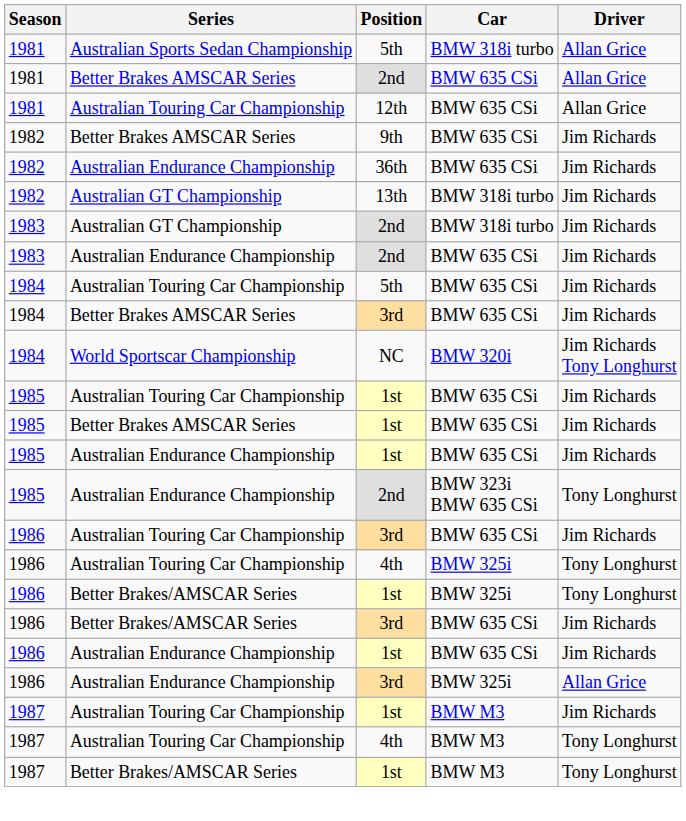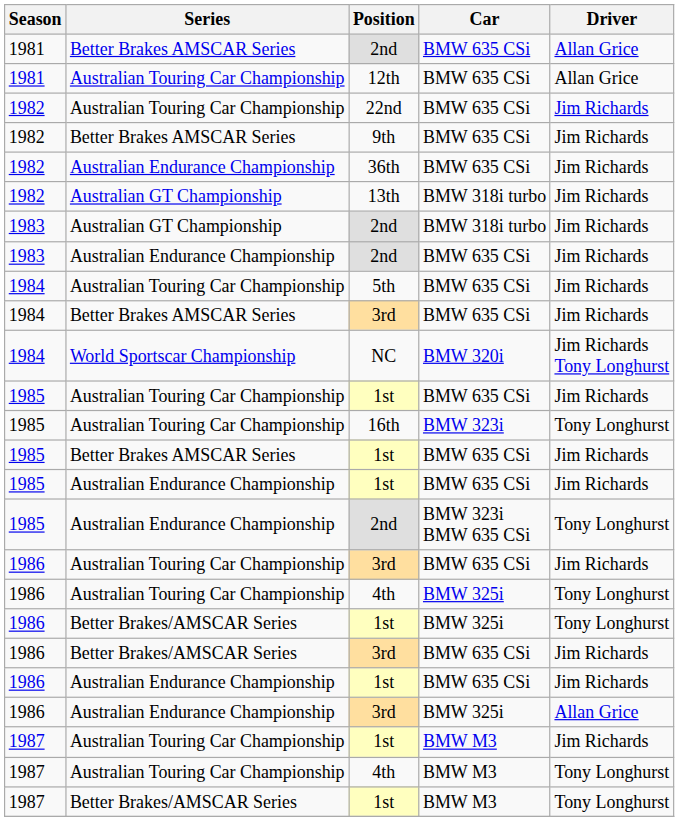 <table class="wikitable" style="font-size: 95%;">
 <tr>
 <th>Season</th>
 <th>Series</th>
 <th>Position</th>
 <th>Car</th>
 <th>Driver</th>
-</tr>
-<tr>
-<td><a href='#'>1981</a></td>
-<td><a href='#'>Australian Sports Sedan Championship</a></td>
-<td align="center">5th</td>
-<td><a href='#'>BMW 318i</a> turbo</td>
-<td><a href='#'>Allan Grice</a></td>
 </tr>
 <tr>
 <td>1981</td>
 <td><a href='#'>Better Brakes AMSCAR Series</a></td>
 <td align="center" style="background:#dfdfdf;">2nd</td>
 <td><a href='#'>BMW 635 CSi</a></td>
 <td><a href='#'>Allan Grice</a></td>
 </tr>
 <tr>
 <td><a href='#'>1981</a></td>
 <td><a href='#'>Australian Touring Car Championship</a></td>
 <td align="center">12th</td>
 <td>BMW 635 CSi</td>
 <td>Allan Grice</td>
+</tr>
+<tr>
+<td><a href='#'>1982</a></td>
+<td>Australian Touring Car Championship</td>
+<td align="center">22nd</td>
+<td>BMW 635 CSi</td>
+<td><a href='#'>Jim Richards</a></td>
 </tr>
 <tr>
 <td>1982</td>
 <td>Better Brakes AMSCAR Series</td>
 <td align="center">9th</td>
 <td>BMW 635 CSi</td>
 <td>Jim Richards</td>
 </tr>
 <tr>
 <td><a href='#'>1982</a></td>
 <td><a href='#'>Australian Endurance Championship</a></td>
 <td align="center">36th</td>
 <td>BMW 635 CSi</td>
 <td>Jim Richards</td>
 </tr>
 <tr>
 <td><a href='#'>1982</a></td>
 <td><a href='#'>Australian GT Championship</a></td>
 <td align="center">13th</td>
 <td>BMW 318i turbo</td>
 <td>Jim Richards</td>
 </tr>
 <tr>
 <td><a href='#'>1983</a></td>
 <td>Australian GT Championship</td>
 <td align="center" style="background:#dfdfdf;">2nd</td>
 <td>BMW 318i turbo</td>
 <td>Jim Richards</td>
 </tr>
 <tr>
 <td><a href='#'>1983</a></td>
 <td>Australian Endurance Championship</td>
 <td align="center" style="background:#dfdfdf;">2nd</td>
 <td>BMW 635 CSi</td>
 <td>Jim Richards</td>
 </tr>
 <tr>
 <td><a href='#'>1984</a></td>
 <td>Australian Touring Car Championship</td>
 <td align="center">5th</td>
 <td>BMW 635 CSi</td>
 <td>Jim Richards</td>
 </tr>
 <tr>
 <td>1984</td>
 <td>Better Brakes AMSCAR Series</td>
 <td align="center" style="background:#ffdf9f;">3rd</td>
 <td>BMW 635 CSi</td>
 <td>Jim Richards</td>
 </tr>
 <tr>
 <td><a href='#'>1984</a></td>
 <td><a href='#'>World Sportscar Championship</a></td>
 <td align="center">NC</td>
 <td><a href='#'>BMW 320i</a></td>
 <td>Jim Richards<br><a href='#'>Tony Longhurst</a></td>
 </tr>
 <tr>
 <td><a href='#'>1985</a></td>
 <td>Australian Touring Car Championship</td>
 <td align="center" style="background:#ffffbf;">1st</td>
 <td>BMW 635 CSi</td>
 <td>Jim Richards</td>
+</tr>
+<tr>
+<td>1985</td>
+<td>Australian Touring Car Championship</td>
+<td align="center">16th</td>
+<td><a href='#'>BMW 323i</a></td>
+<td>Tony Longhurst</td>
 </tr>
 <tr>
 <td><a href='#'>1985</a></td>
 <td>Better Brakes AMSCAR Series</td>
 <td align="center" style="background:#ffffbf;">1st</td>
 <td>BMW 635 CSi</td>
 <td>Jim Richards</td>
 </tr>
 <tr>
 <td><a href='#'>1985</a></td>
 <td>Australian Endurance Championship</td>
 <td align="center" style="background:#ffffbf;">1st</td>
 <td>BMW 635 CSi</td>
 <td>Jim Richards</td>
 </tr>
 <tr>
 <td><a href='#'>1985</a></td>
 <td>Australian Endurance Championship</td>
 <td align="center" style="background:#dfdfdf;">2nd</td>
 <td>BMW 323i<br>BMW 635 CSi</td>
 <td>Tony Longhurst</td>
 </tr>
 <tr>
 <td><a href='#'>1986</a></td>
 <td>Australian Touring Car Championship</td>
 <td align="center" style="background:#ffdf9f;">3rd</td>
 <td>BMW 635 CSi</td>
 <td>Jim Richards</td>
 </tr>
 <tr>
 <td>1986</td>
 <td>Australian Touring Car Championship</td>
 <td align="center">4th</td>
 <td><a href='#'>BMW 325i</a></td>
 <td>Tony Longhurst</td>
 </tr>
 <tr>
 <td><a href='#'>1986</a></td>
 <td>Better Brakes/AMSCAR Series</td>
 <td align="center" style="background:#ffffbf;">1st</td>
 <td>BMW 325i</td>
 <td>Tony Longhurst</td>
 </tr>
 <tr>
 <td>1986</td>
 <td>Better Brakes/AMSCAR Series</td>
 <td align="center" style="background:#ffdf9f;">3rd</td>
 <td>BMW 635 CSi</td>
 <td>Jim Richards</td>
 </tr>
 <tr>
 <td><a href='#'>1986</a></td>
 <td>Australian Endurance Championship</td>
 <td align="center" style="background:#ffffbf;">1st</td>
 <td>BMW 635 CSi</td>
 <td>Jim Richards</td>
 </tr>
 <tr>
 <td>1986</td>
 <td>Australian Endurance Championship</td>
 <td align="center" style="background:#ffdf9f;">3rd</td>
 <td>BMW 325i</td>
 <td><a href='#'>Allan Grice</a></td>
 </tr>
 <tr>
 <td><a href='#'>1987</a></td>
 <td>Australian Touring Car Championship</td>
 <td align="center" style="background:#ffffbf;">1st</td>
 <td><a href='#'>BMW M3</a></td>
 <td>Jim Richards</td>
 </tr>
 <tr>
 <td>1987</td>
 <td>Australian Touring Car Championship</td>
 <td align="center">4th</td>
 <td>BMW M3</td>
 <td>Tony Longhurst</td>
 </tr>
 <tr>
 <td>1987</td>
 <td>Better Brakes/AMSCAR Series</td>
 <td align="center" style="background:#ffffbf;">1st</td>
 <td>BMW M3</td>
 <td>Tony Longhurst</td>
 </tr>
 <tr>
 </tr>
 </table>
